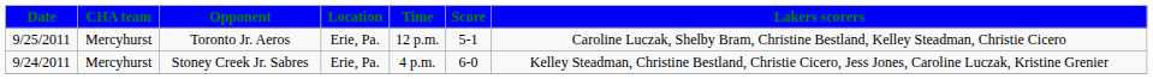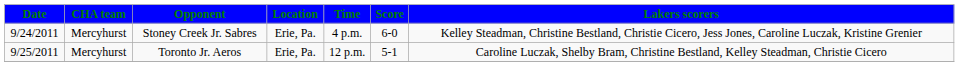 <table class="wikitable" style="width:80%;">
 <tr style="text-align:center; background:blue; color:green;">
 <td><strong>Date</strong></td>
 <td><strong>CHA team</strong></td>
 <td><strong>Opponent</strong></td>
 <td><strong>Location</strong></td>
 <td><strong>Time</strong></td>
 <td><strong>Score</strong></td>
 <td><strong>Lakers scorers</strong></td>
 </tr>
 <tr style="text-align:center;" bgcolor="">
+<td>9/24/2011</td>
+<td>Mercyhurst</td>
+<td>Stoney Creek Jr. Sabres</td>
+<td>Erie, Pa.</td>
+<td>4 p.m.</td>
+<td>6-0</td>
+<td>Kelley Steadman, Christine Bestland, Christie Cicero, Jess Jones, Caroline Luczak, Kristine Grenier</td>
+</tr>
+<tr style="text-align:center;" bgcolor="">
 <td>9/25/2011</td>
 <td>Mercyhurst</td>
 <td>Toronto Jr. Aeros</td>
 <td>Erie, Pa.</td>
 <td>12 p.m.</td>
 <td>5-1</td>
 <td>Caroline Luczak, Shelby Bram, Christine Bestland, Kelley Steadman, Christie Cicero</td>
 </tr>
 <tr style="text-align:center;" bgcolor="">
-<td>9/24/2011</td>
-<td>Mercyhurst</td>
-<td>Stoney Creek Jr. Sabres</td>
-<td>Erie, Pa.</td>
-<td>4 p.m.</td>
-<td>6-0</td>
-<td>Kelley Steadman, Christine Bestland, Christie Cicero, Jess Jones, Caroline Luczak, Kristine Grenier</td>
-</tr>
-<tr style="text-align:center;" bgcolor="">
 </tr>
 </table>
